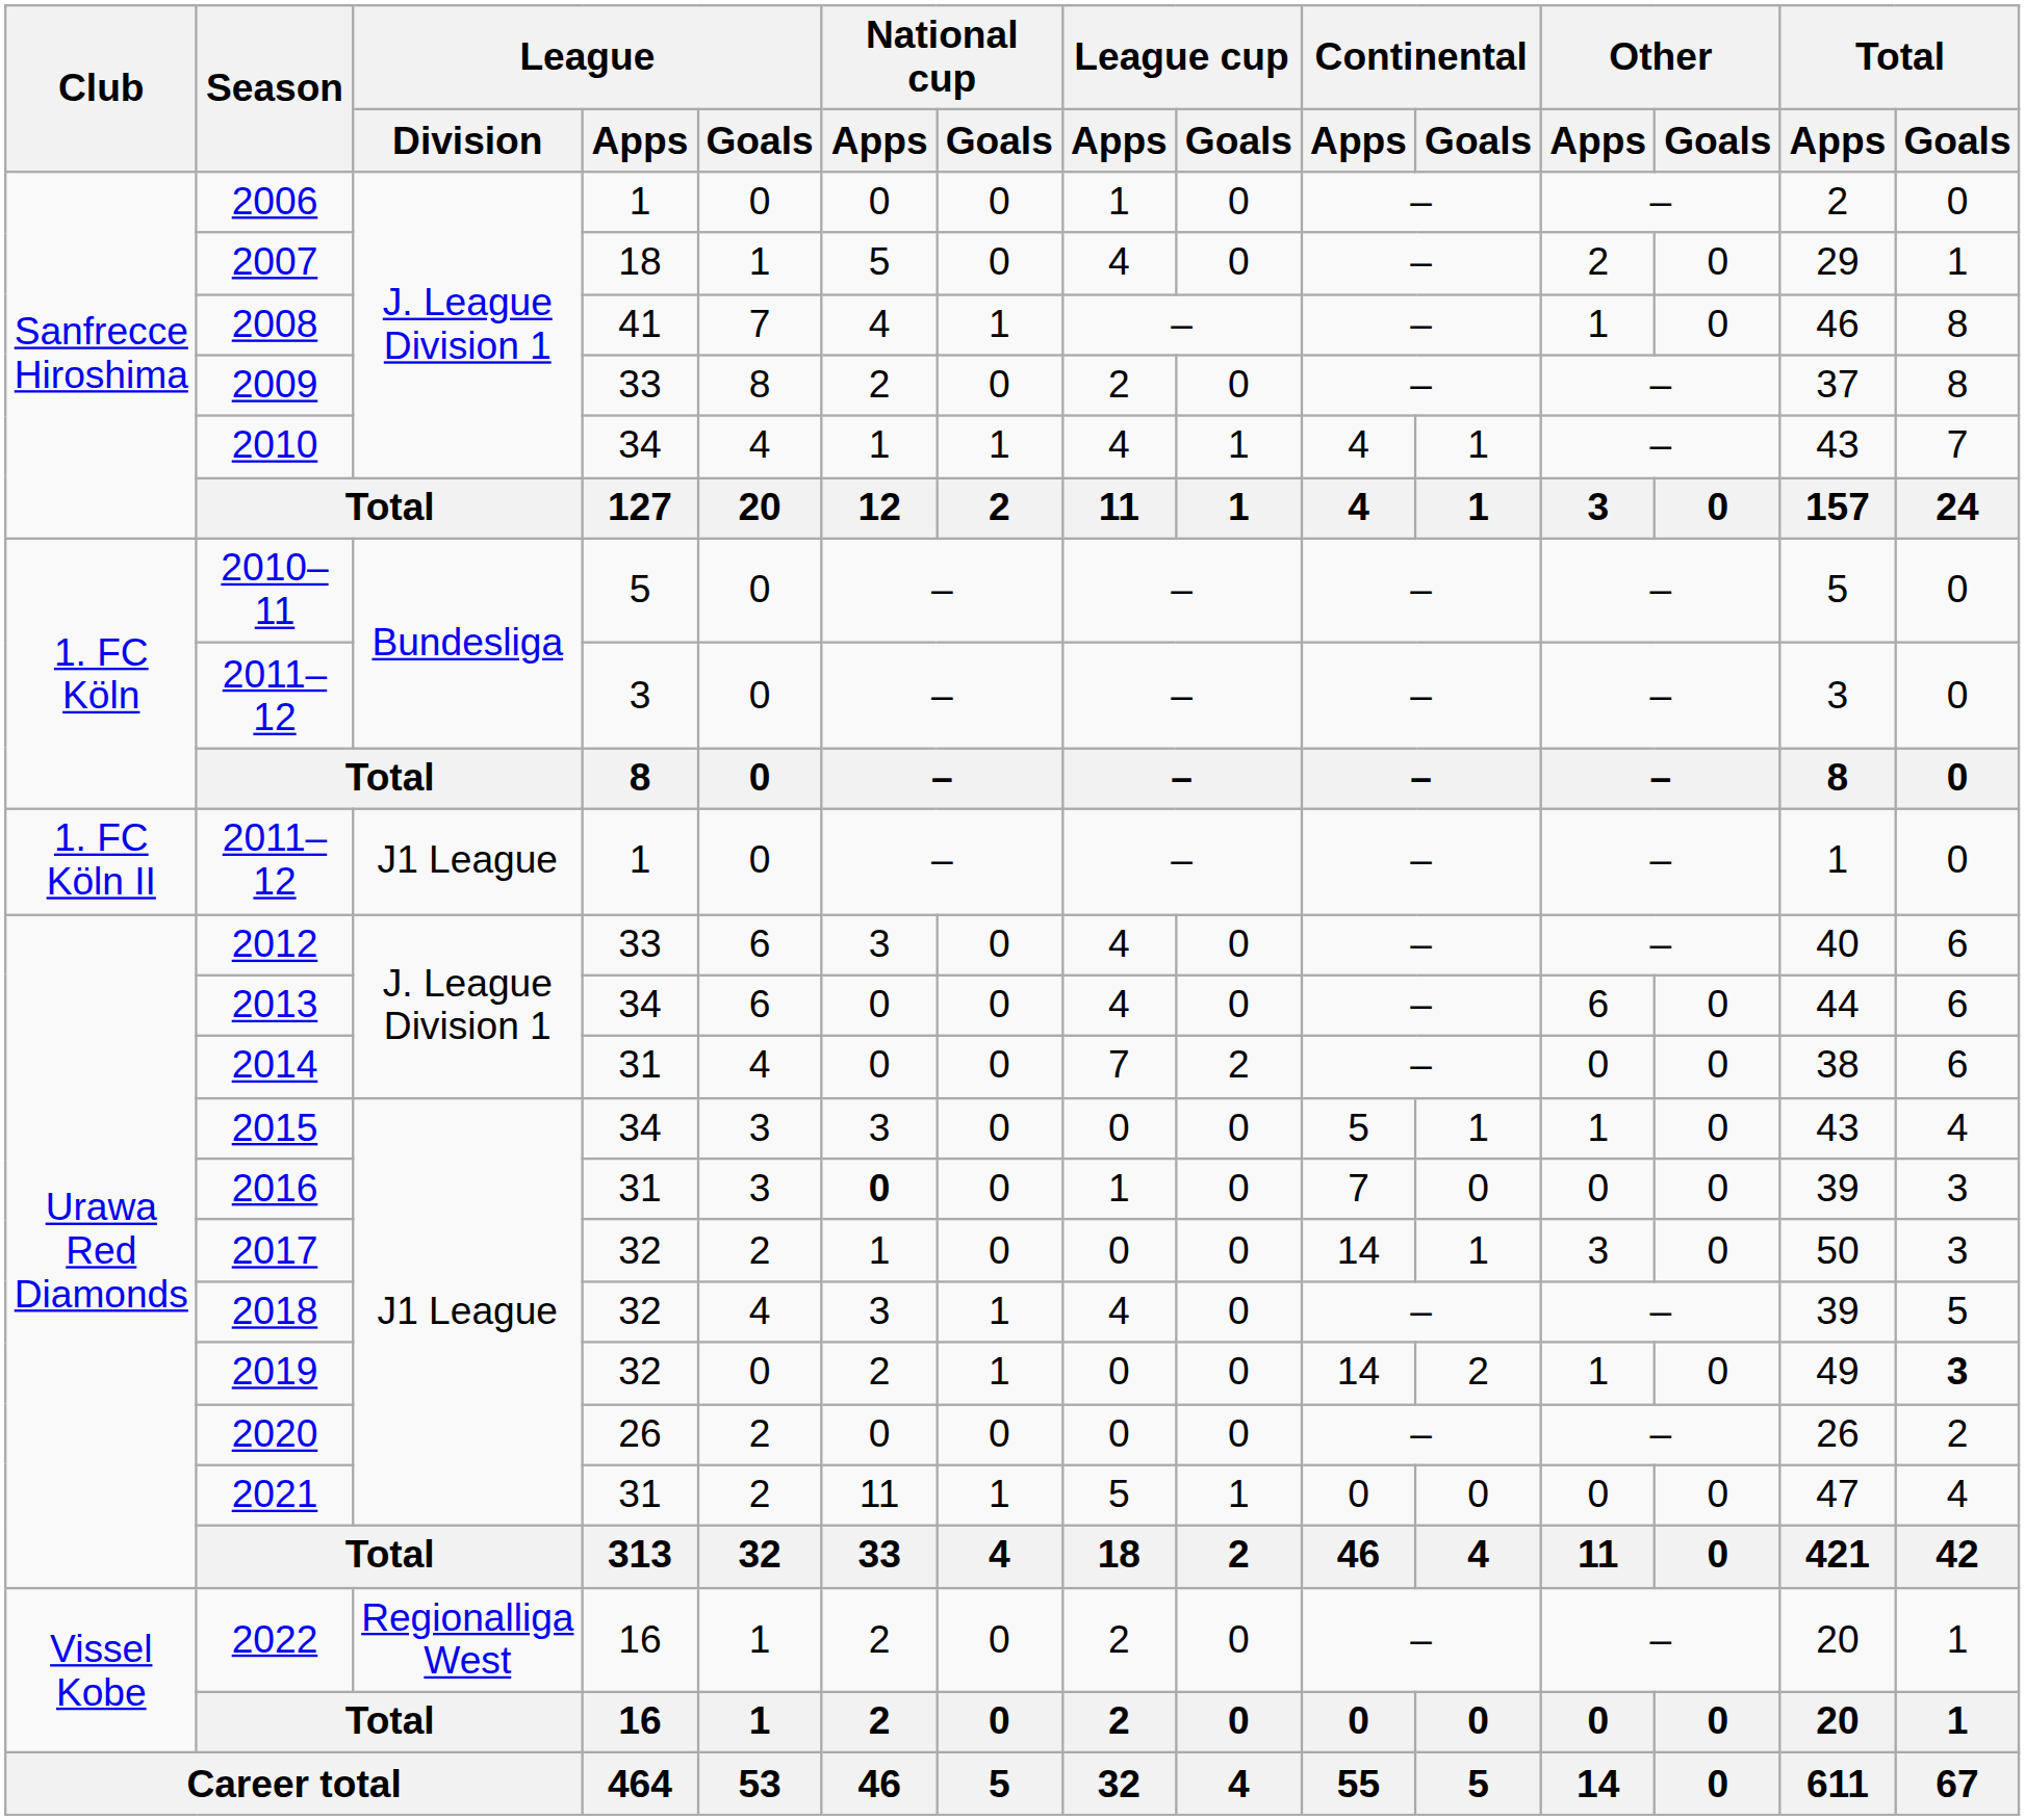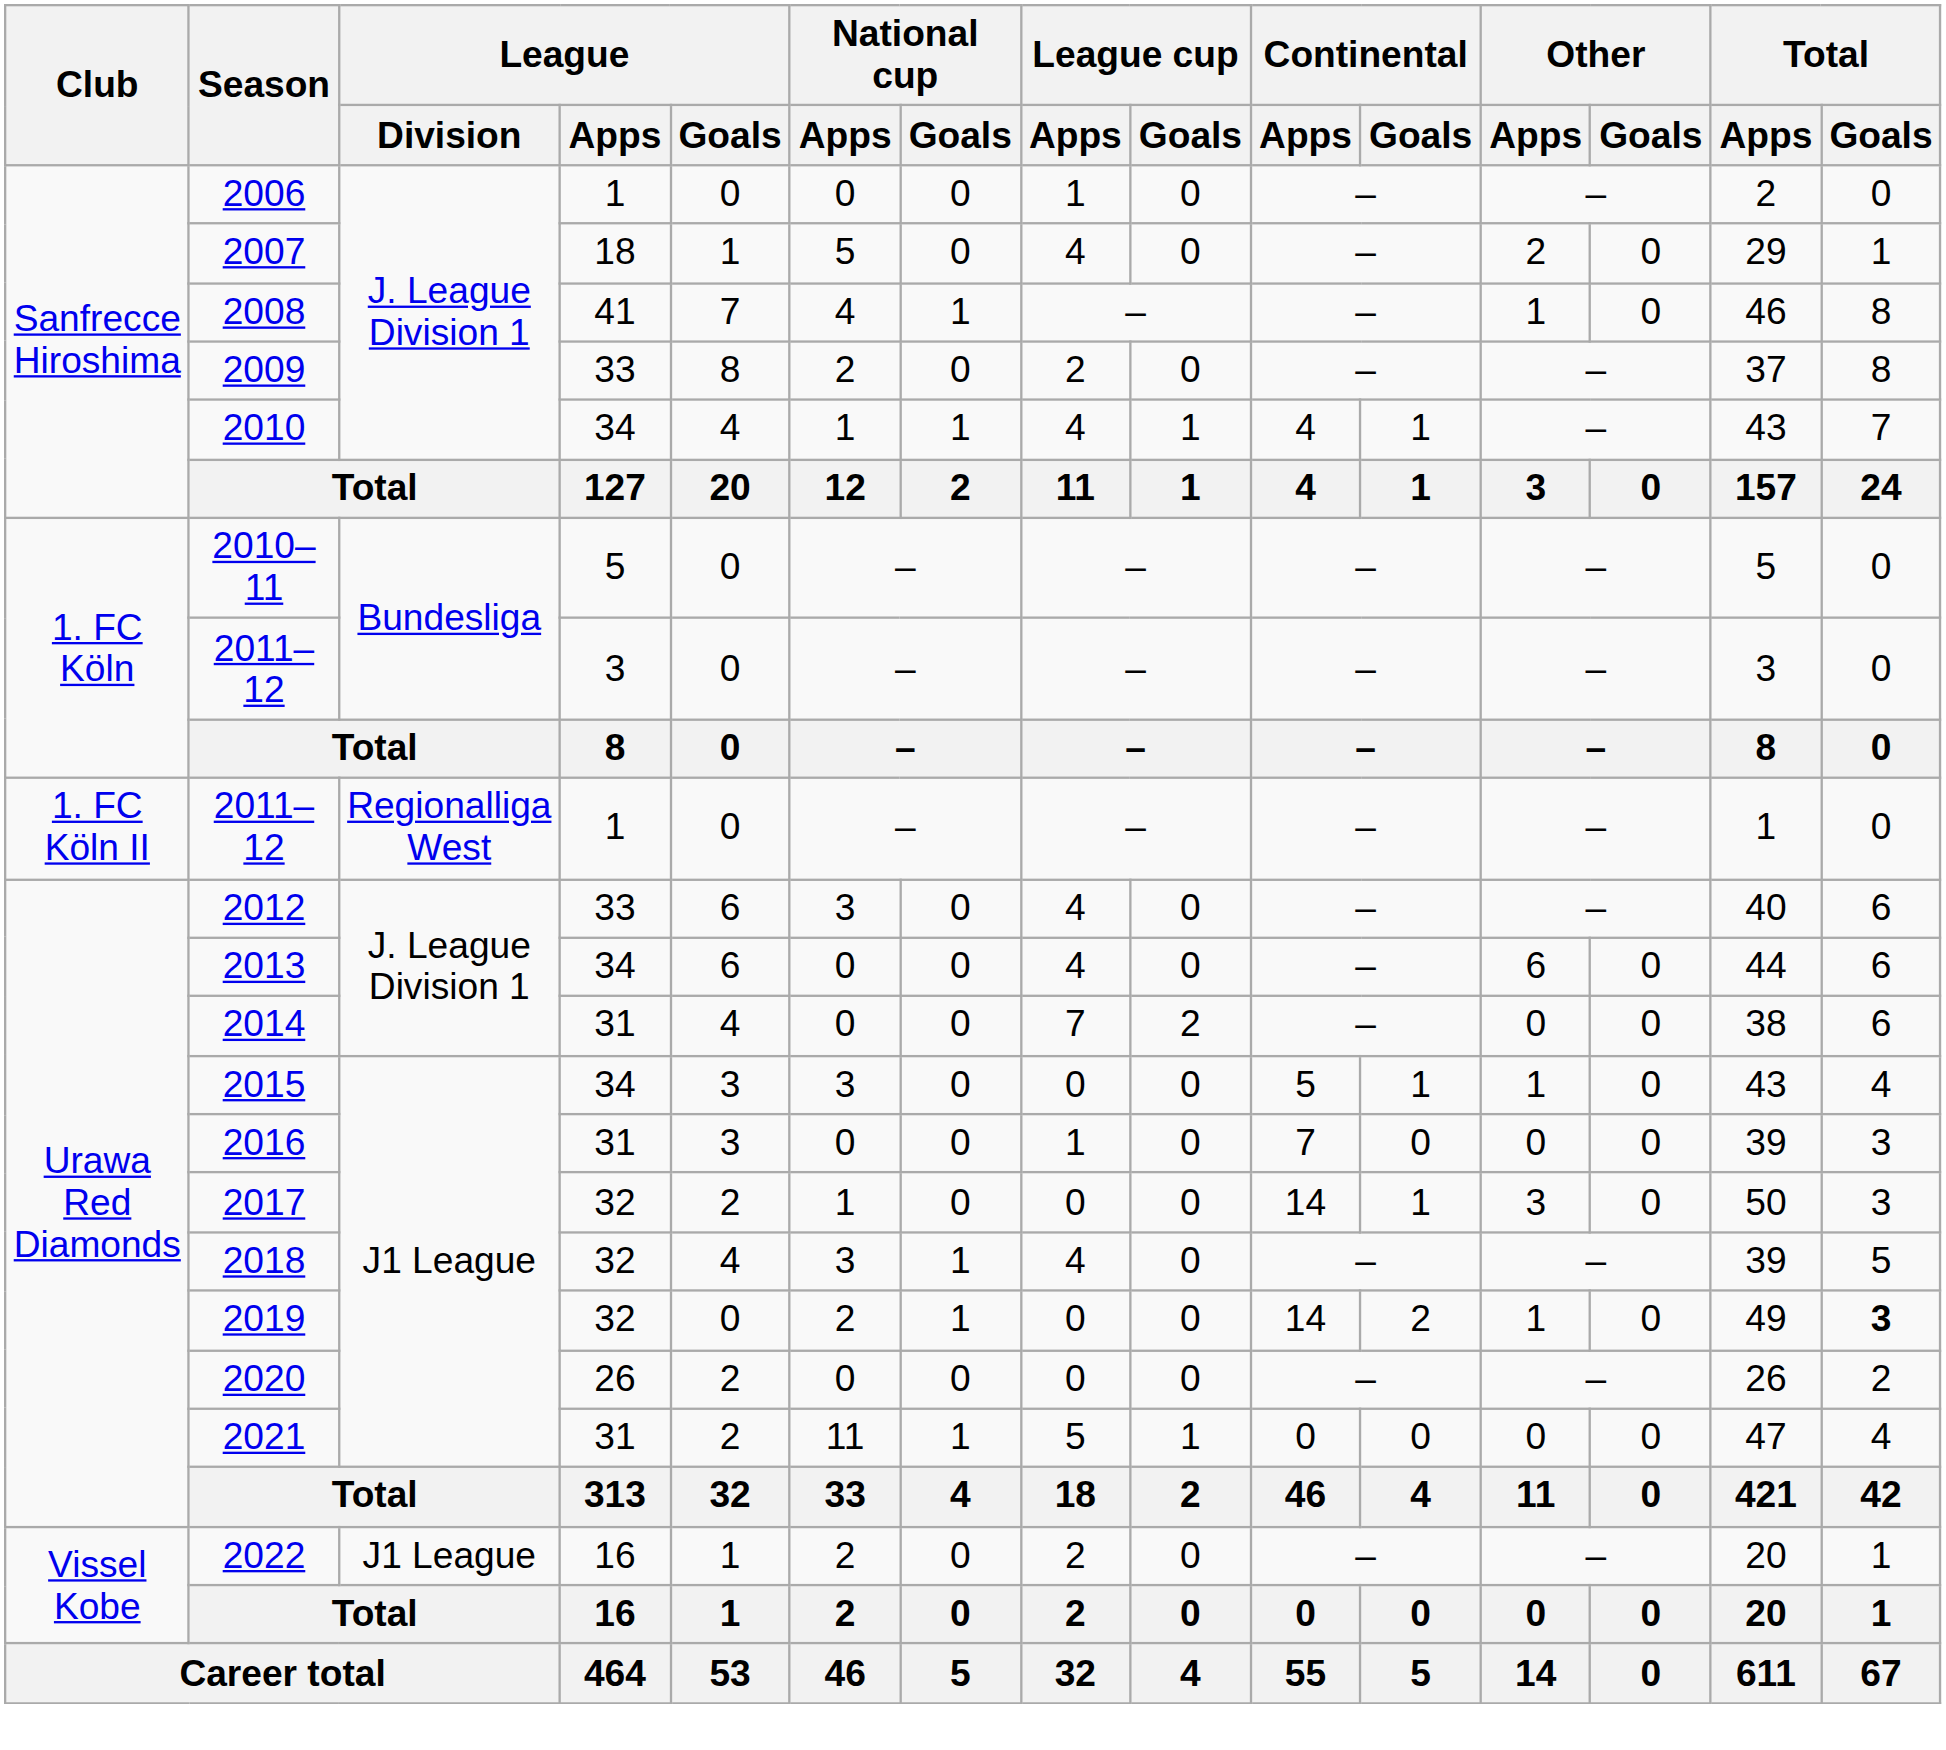 <table class="wikitable" style="text-align:center">
 <tr>
 <th rowspan="2">Club</th>
 <th rowspan="2">Season</th>
 <th colspan="3">League</th>
 <th colspan="2">National cup</th>
 <th colspan="2">League cup</th>
 <th colspan="2">Continental</th>
 <th colspan="2">Other</th>
 <th colspan="2">Total</th>
 </tr>
 <tr>
 <th>Division</th>
 <th>Apps</th>
 <th>Goals</th>
 <th>Apps</th>
 <th>Goals</th>
 <th>Apps</th>
 <th>Goals</th>
 <th>Apps</th>
 <th>Goals</th>
 <th>Apps</th>
 <th>Goals</th>
 <th>Apps</th>
 <th>Goals</th>
 </tr>
 <tr>
 <td rowspan="6"><a href='#'>Sanfrecce Hiroshima</a></td>
 <td><a href='#'>2006</a></td>
 <td rowspan="5"><a href='#'>J. League Division 1</a></td>
 <td>1</td>
 <td>0</td>
 <td>0</td>
 <td>0</td>
 <td>1</td>
 <td>0</td>
 <td colspan="2">–</td>
 <td colspan="2">–</td>
 <td>2</td>
 <td>0</td>
 </tr>
 <tr>
 <td><a href='#'>2007</a></td>
 <td>18</td>
 <td>1</td>
 <td>5</td>
 <td>0</td>
 <td>4</td>
 <td>0</td>
 <td colspan="2">–</td>
 <td>2</td>
 <td>0</td>
 <td>29</td>
 <td>1</td>
 </tr>
 <tr>
 <td><a href='#'>2008</a></td>
 <td>41</td>
 <td>7</td>
 <td>4</td>
 <td>1</td>
 <td colspan="2">–</td>
 <td colspan="2">–</td>
 <td>1</td>
 <td>0</td>
 <td>46</td>
 <td>8</td>
 </tr>
 <tr>
 <td><a href='#'>2009</a></td>
 <td>33</td>
 <td>8</td>
 <td>2</td>
 <td>0</td>
 <td>2</td>
 <td>0</td>
 <td colspan="2">–</td>
 <td colspan="2">–</td>
 <td>37</td>
 <td>8</td>
 </tr>
 <tr>
 <td><a href='#'>2010</a></td>
 <td>34</td>
 <td>4</td>
 <td>1</td>
 <td>1</td>
 <td>4</td>
 <td>1</td>
 <td>4</td>
 <td>1</td>
 <td colspan="2">–</td>
 <td>43</td>
 <td>7</td>
 </tr>
 <tr>
 <th colspan="2">Total</th>
 <th>127</th>
 <th>20</th>
 <th>12</th>
 <th>2</th>
 <th>11</th>
 <th>1</th>
 <th>4</th>
 <th>1</th>
 <th>3</th>
 <th>0</th>
 <th>157</th>
 <th>24</th>
 </tr>
 <tr>
 <td rowspan="3"><a href='#'>1. FC Köln</a></td>
 <td><a href='#'>2010–11</a></td>
 <td rowspan="2"><a href='#'>Bundesliga</a></td>
 <td>5</td>
 <td>0</td>
 <td colspan="2">–</td>
 <td colspan="2">–</td>
 <td colspan="2">–</td>
 <td colspan="2">–</td>
 <td>5</td>
 <td>0</td>
 </tr>
 <tr>
 <td><a href='#'>2011–12</a></td>
 <td>3</td>
 <td>0</td>
 <td colspan="2">–</td>
 <td colspan="2">–</td>
 <td colspan="2">–</td>
 <td colspan="2">–</td>
 <td>3</td>
 <td>0</td>
 </tr>
 <tr>
 <th colspan="2">Total</th>
 <th>8</th>
 <th>0</th>
 <th colspan="2">–</th>
 <th colspan="2">–</th>
 <th colspan="2">–</th>
 <th colspan="2">–</th>
 <th>8</th>
 <th>0</th>
 </tr>
 <tr>
 <td><a href='#'>1. FC Köln II</a></td>
 <td><a href='#'>2011–12</a></td>
-<td>J1 League</td>
+<td><a href='#'>Regionalliga West</a></td>
 <td>1</td>
 <td>0</td>
 <td colspan="2">–</td>
 <td colspan="2">–</td>
 <td colspan="2">–</td>
 <td colspan="2">–</td>
 <td>1</td>
 <td>0</td>
 </tr>
 <tr>
 <td rowspan="11"><a href='#'>Urawa Red Diamonds</a></td>
 <td><a href='#'>2012</a></td>
 <td rowspan="3">J. League Division 1</td>
 <td>33</td>
 <td>6</td>
 <td>3</td>
 <td>0</td>
 <td>4</td>
 <td>0</td>
 <td colspan="2">–</td>
 <td colspan="2">–</td>
 <td>40</td>
 <td>6</td>
 </tr>
 <tr>
 <td><a href='#'>2013</a></td>
 <td>34</td>
 <td>6</td>
 <td>0</td>
 <td>0</td>
 <td>4</td>
 <td>0</td>
 <td colspan="2">–</td>
 <td>6</td>
 <td>0</td>
 <td>44</td>
 <td>6</td>
 </tr>
 <tr>
 <td><a href='#'>2014</a></td>
 <td>31</td>
 <td>4</td>
 <td>0</td>
 <td>0</td>
 <td>7</td>
 <td>2</td>
 <td colspan="2">–</td>
 <td>0</td>
 <td>0</td>
 <td>38</td>
 <td>6</td>
 </tr>
 <tr>
 <td><a href='#'>2015</a></td>
 <td rowspan="7">J1 League</td>
 <td>34</td>
 <td>3</td>
 <td>3</td>
 <td>0</td>
 <td>0</td>
 <td>0</td>
 <td>5</td>
 <td>1</td>
 <td>1</td>
 <td>0</td>
 <td>43</td>
 <td>4</td>
 </tr>
 <tr>
 <td><a href='#'>2016</a></td>
 <td>31</td>
 <td>3</td>
-<td><strong>0</strong></td>
+<td>0</td>
 <td>0</td>
 <td>1</td>
 <td>0</td>
 <td>7</td>
 <td>0</td>
 <td>0</td>
 <td>0</td>
 <td>39</td>
 <td>3</td>
 </tr>
 <tr>
 <td><a href='#'>2017</a></td>
 <td>32</td>
 <td>2</td>
 <td>1</td>
 <td>0</td>
 <td>0</td>
 <td>0</td>
 <td>14</td>
 <td>1</td>
 <td>3</td>
 <td>0</td>
 <td>50</td>
 <td>3</td>
 </tr>
 <tr>
 <td><a href='#'>2018</a></td>
 <td>32</td>
 <td>4</td>
 <td>3</td>
 <td>1</td>
 <td>4</td>
 <td>0</td>
 <td colspan="2">–</td>
 <td colspan="2">–</td>
 <td>39</td>
 <td>5</td>
 </tr>
 <tr>
 <td><a href='#'>2019</a></td>
 <td>32</td>
 <td>0</td>
 <td>2</td>
 <td>1</td>
 <td>0</td>
 <td>0</td>
 <td>14</td>
 <td>2</td>
 <td>1</td>
 <td>0</td>
 <td>49</td>
 <td><strong>3</strong></td>
 </tr>
 <tr>
 <td><a href='#'>2020</a></td>
 <td>26</td>
 <td>2</td>
 <td>0</td>
 <td>0</td>
 <td>0</td>
 <td>0</td>
 <td colspan="2">–</td>
 <td colspan="2">–</td>
 <td>26</td>
 <td>2</td>
 </tr>
 <tr>
 <td><a href='#'>2021</a></td>
 <td>31</td>
 <td>2</td>
 <td>11</td>
 <td>1</td>
 <td>5</td>
 <td>1</td>
 <td>0</td>
 <td>0</td>
 <td>0</td>
 <td>0</td>
 <td>47</td>
 <td>4</td>
 </tr>
 <tr>
 <th colspan="2">Total</th>
 <th>313</th>
 <th>32</th>
 <th>33</th>
 <th>4</th>
 <th>18</th>
 <th>2</th>
 <th>46</th>
 <th>4</th>
 <th>11</th>
 <th>0</th>
 <th>421</th>
 <th>42</th>
 </tr>
 <tr>
 <td rowspan="2"><a href='#'>Vissel Kobe</a></td>
 <td><a href='#'>2022</a></td>
-<td><a href='#'>Regionalliga West</a></td>
+<td>J1 League</td>
 <td>16</td>
 <td>1</td>
 <td>2</td>
 <td>0</td>
 <td>2</td>
 <td>0</td>
 <td colspan="2">–</td>
 <td colspan="2">–</td>
 <td>20</td>
 <td>1</td>
 </tr>
 <tr>
 <th colspan="2">Total</th>
 <th>16</th>
 <th>1</th>
 <th>2</th>
 <th>0</th>
 <th>2</th>
 <th>0</th>
 <th>0</th>
 <th>0</th>
 <th>0</th>
 <th>0</th>
 <th>20</th>
 <th>1</th>
 </tr>
 <tr>
 <th colspan="3">Career total</th>
 <th>464</th>
 <th>53</th>
 <th>46</th>
 <th>5</th>
 <th>32</th>
 <th>4</th>
 <th>55</th>
 <th>5</th>
 <th>14</th>
 <th>0</th>
 <th>611</th>
 <th>67</th>
 </tr>
 </table>
